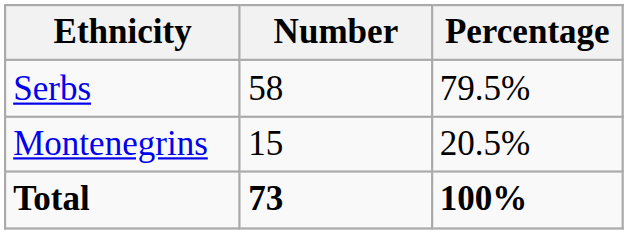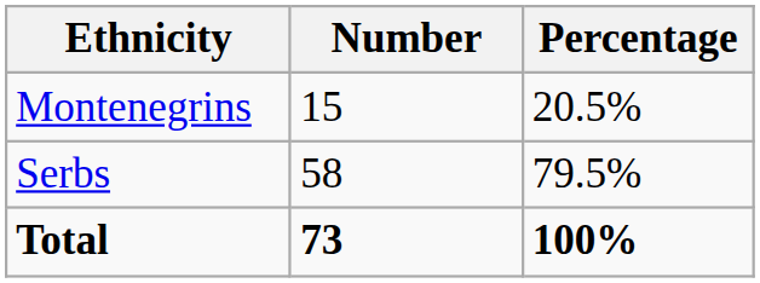 <table class="wikitable">
 <tr>
 <th width="100px">Ethnicity</th>
 <th width="80px">Number</th>
 <th width="80px">Percentage</th>
 </tr>
 <tr>
+<td><a href='#'>Montenegrins</a></td>
+<td>15</td>
+<td>20.5%</td>
+</tr>
+<tr>
 <td><a href='#'>Serbs</a></td>
 <td>58</td>
 <td>79.5%</td>
-</tr>
-<tr>
-<td><a href='#'>Montenegrins</a></td>
-<td>15</td>
-<td>20.5%</td>
 </tr>
 <tr>
 <td><strong>Total</strong></td>
 <td><strong>73</strong></td>
 <td><strong>100%</strong></td>
 </tr>
 </table>
